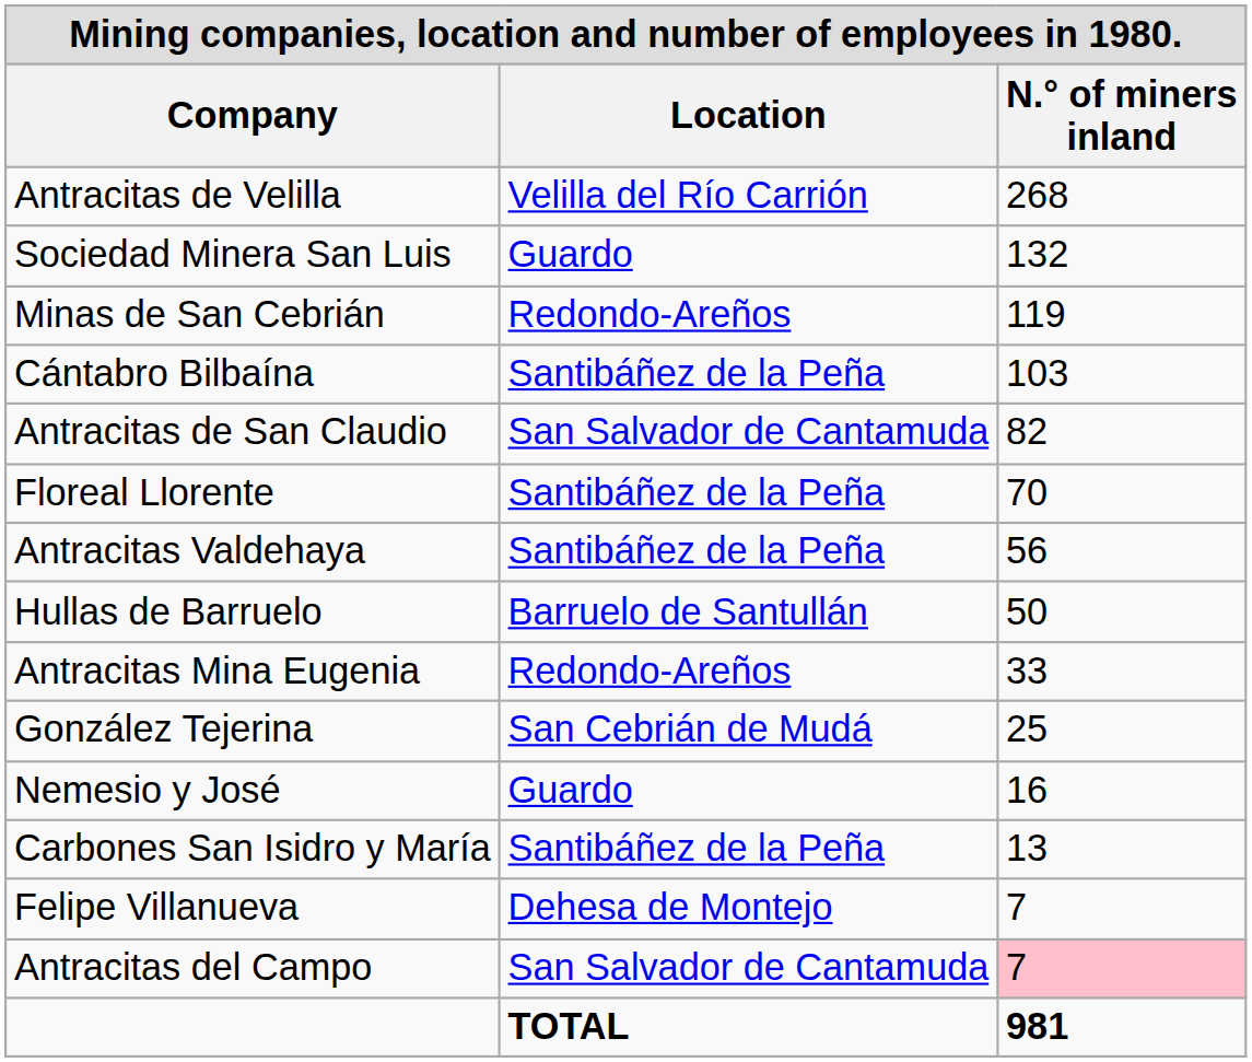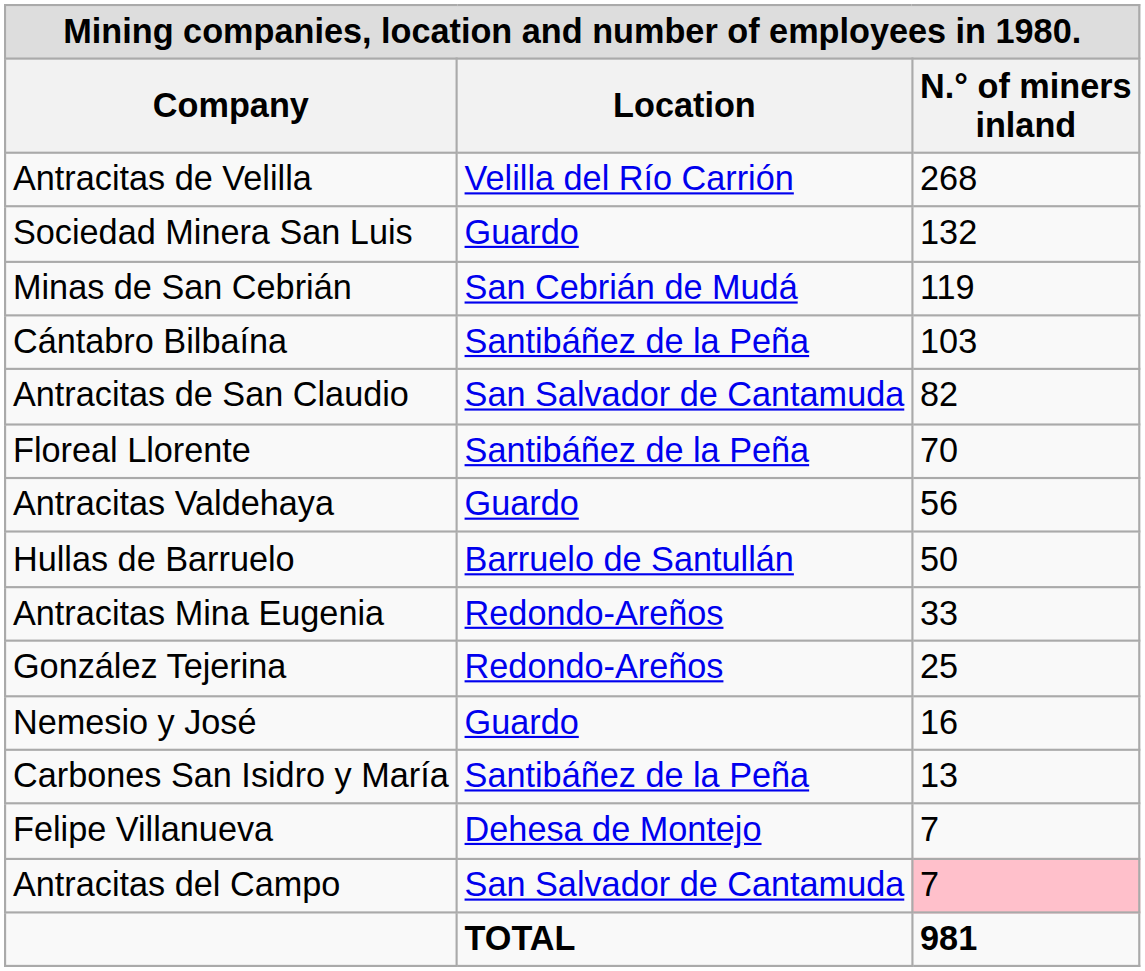 <table class="wikitable">
 <tr>
 <th colspan="14" style="background: #DDDDDD;">Mining companies, location and number of employees in 1980.</th>
 </tr>
 <tr bgcolor="#EFEFEF">
 <th><strong>Company</strong></th>
 <th>Location</th>
 <th>N.° of miners<br>inland</th>
 </tr>
 <tr>
 <td>Antracitas de Velilla</td>
 <td><a href='#'>Velilla del Río Carrión</a></td>
 <td>268</td>
 </tr>
 <tr>
 <td>Sociedad Minera San Luis</td>
 <td><a href='#'>Guardo</a></td>
 <td>132</td>
 </tr>
 <tr>
 <td>Minas de San Cebrián</td>
-<td><a href='#'>Redondo-Areños</a></td>
+<td><a href='#'>San Cebrián de Mudá</a></td>
 <td>119</td>
 </tr>
 <tr>
 <td>Cántabro Bilbaína</td>
 <td><a href='#'>Santibáñez de la Peña</a></td>
 <td>103</td>
 </tr>
 <tr>
 <td>Antracitas de San Claudio</td>
 <td><a href='#'>San Salvador de Cantamuda</a></td>
 <td>82</td>
 </tr>
 <tr>
 <td>Floreal Llorente</td>
 <td><a href='#'>Santibáñez de la Peña</a></td>
 <td>70</td>
 </tr>
 <tr>
 <td>Antracitas Valdehaya</td>
-<td><a href='#'>Santibáñez de la Peña</a></td>
+<td><a href='#'>Guardo</a></td>
 <td>56</td>
 </tr>
 <tr>
 <td>Hullas de Barruelo</td>
 <td><a href='#'>Barruelo de Santullán</a></td>
 <td>50</td>
 </tr>
 <tr>
 <td>Antracitas Mina Eugenia</td>
 <td><a href='#'>Redondo-Areños</a></td>
 <td>33</td>
 </tr>
 <tr>
 <td>González Tejerina</td>
-<td><a href='#'>San Cebrián de Mudá</a></td>
+<td><a href='#'>Redondo-Areños</a></td>
 <td>25</td>
 </tr>
 <tr>
 <td>Nemesio y José</td>
 <td><a href='#'>Guardo</a></td>
 <td>16</td>
 </tr>
 <tr>
 <td>Carbones San Isidro y María</td>
 <td><a href='#'>Santibáñez de la Peña</a></td>
 <td>13</td>
 </tr>
 <tr>
 <td>Felipe Villanueva</td>
 <td><a href='#'>Dehesa de Montejo</a></td>
 <td>7</td>
 </tr>
 <tr>
 <td>Antracitas del Campo</td>
 <td><a href='#'>San Salvador de Cantamuda</a></td>
 <td style="background: pink;">7</td>
 </tr>
 <tr>
 <td></td>
 <td><strong>TOTAL</strong></td>
 <td><strong>981</strong></td>
 </tr>
 </table>
